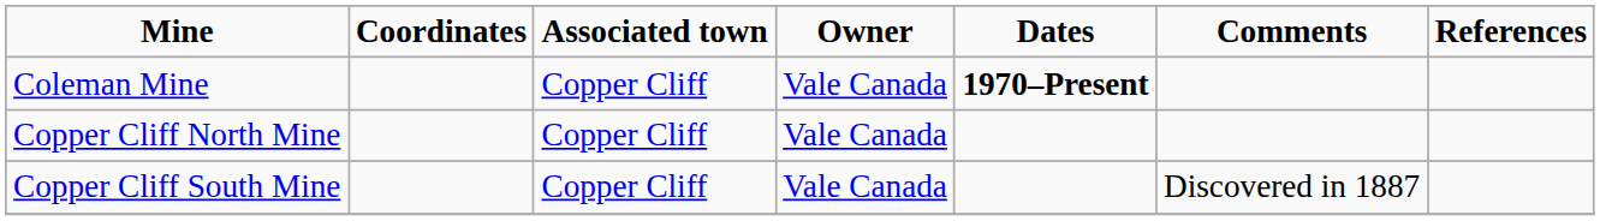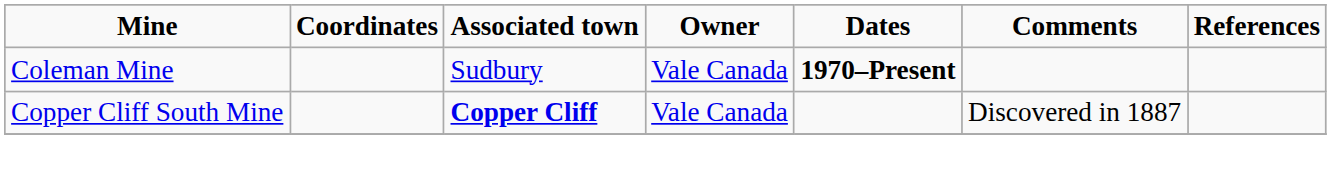 <table class="sortable wikitable">
 <tr align="center">
 <td><strong>Mine</strong></td>
 <td><strong>Coordinates</strong></td>
 <td><strong>Associated town</strong></td>
 <td><strong>Owner</strong></td>
 <td><strong>Dates</strong></td>
 <td><strong>Comments</strong></td>
 <td><strong>References</strong></td>
 </tr>
 <tr>
 <td><a href='#'>Coleman Mine</a></td>
 <td></td>
-<td><a href='#'>Copper Cliff</a></td>
+<td><a href='#'>Sudbury</a></td>
 <td><a href='#'>Vale Canada</a></td>
 <td><strong>1970–Present</strong></td>
 <td></td>
 <td></td>
 </tr>
 <tr>
-<td><a href='#'>Copper Cliff North Mine</a></td>
-<td></td>
-<td><a href='#'>Copper Cliff</a></td>
-<td><a href='#'>Vale Canada</a></td>
-<td></td>
-<td></td>
-<td></td>
-</tr>
-<tr>
 <td><a href='#'>Copper Cliff South Mine</a></td>
 <td></td>
-<td><a href='#'>Copper Cliff</a></td>
+<td><strong><a href='#'>Copper Cliff</a></strong></td>
 <td><a href='#'>Vale Canada</a></td>
 <td></td>
 <td>Discovered in 1887</td>
 <td></td>
 </tr>
 <tr>
 </tr>
 </table>
